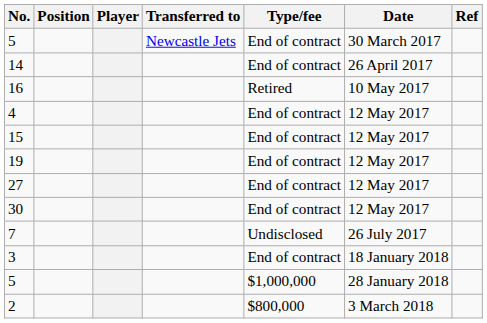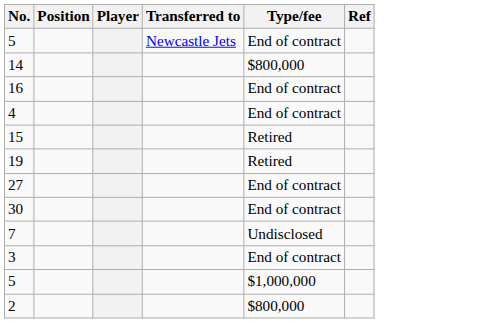 <table class="wikitable plainrowheaders sortable" style="text-align:center; text-align:left">
 <tr>
 <th scope="col">No.</th>
 <th scope="col">Position</th>
 <th scope="col">Player</th>
 <th scope="col">Transferred to</th>
 <th scope="col">Type/fee</th>
-<th scope="col">Date</th>
 <th scope="col" class="unsortable">Ref</th>
 </tr>
 <tr>
 <td>5</td>
 <td></td>
 <th scope="row"></th>
 <td><a href='#'>Newcastle Jets</a></td>
 <td>End of contract</td>
-<td>30 March 2017</td>
 <td></td>
 </tr>
 <tr>
 <td>14</td>
 <td></td>
 <th scope="row"></th>
 <td></td>
-<td>End of contract</td>
-<td>26 April 2017</td>
+<td>$800,000</td>
 <td></td>
 </tr>
 <tr>
 <td>16</td>
 <td></td>
 <th scope="row"></th>
 <td></td>
-<td>Retired</td>
-<td>10 May 2017</td>
+<td>End of contract</td>
 <td></td>
 </tr>
 <tr>
 <td>4</td>
 <td></td>
 <th scope="row"></th>
 <td></td>
 <td>End of contract</td>
-<td>12 May 2017</td>
 <td></td>
 </tr>
 <tr>
 <td>15</td>
 <td></td>
 <th scope="row"></th>
 <td></td>
-<td>End of contract</td>
-<td>12 May 2017</td>
+<td>Retired</td>
 <td></td>
 </tr>
 <tr>
 <td>19</td>
 <td></td>
 <th scope="row"></th>
 <td></td>
-<td>End of contract</td>
-<td>12 May 2017</td>
+<td>Retired</td>
 <td></td>
 </tr>
 <tr>
 <td>27</td>
 <td></td>
 <th scope="row"></th>
 <td></td>
 <td>End of contract</td>
-<td>12 May 2017</td>
 <td></td>
 </tr>
 <tr>
 <td>30</td>
 <td></td>
 <th scope="row"></th>
 <td></td>
 <td>End of contract</td>
-<td>12 May 2017</td>
 <td></td>
 </tr>
 <tr>
 <td>7</td>
 <td></td>
 <th scope="row"></th>
 <td></td>
 <td>Undisclosed</td>
-<td>26 July 2017</td>
 <td></td>
 </tr>
 <tr>
 <td>3</td>
 <td></td>
 <th scope="row"></th>
 <td></td>
 <td>End of contract</td>
-<td>18 January 2018</td>
 <td></td>
 </tr>
 <tr>
 <td>5</td>
 <td></td>
 <th scope="row"></th>
 <td></td>
 <td>$1,000,000</td>
-<td>28 January 2018</td>
 <td></td>
 </tr>
 <tr>
 <td>2</td>
 <td></td>
 <th scope="row"></th>
 <td></td>
 <td>$800,000</td>
-<td>3 March 2018</td>
 <td></td>
 </tr>
 </table>
